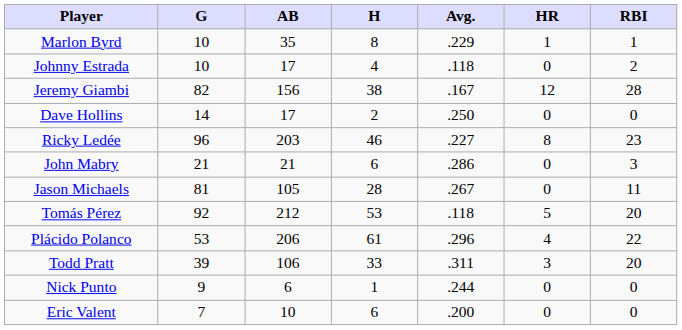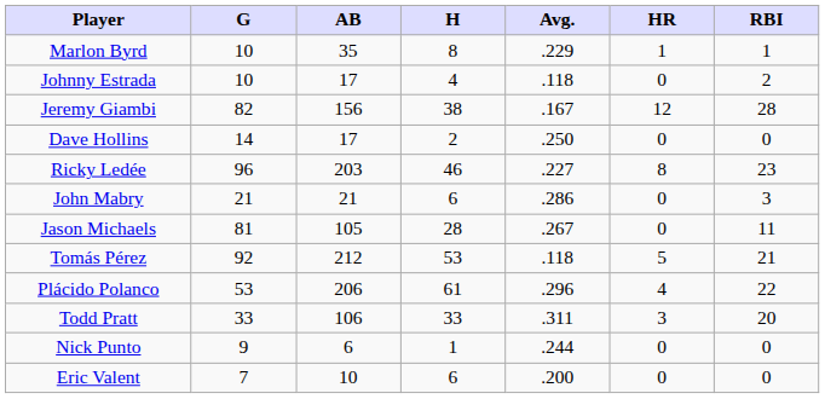 <table class="wikitable sortable">
 <tr>
 <th style="background:#ddf; width:16%;">Player</th>
 <th style="background:#ddf; width:9%;">G</th>
 <th style="background:#ddf; width:9%;">AB</th>
 <th style="background:#ddf; width:9%;">H</th>
 <th style="background:#ddf; width:9%;">Avg.</th>
 <th style="background:#ddf; width:9%;">HR</th>
 <th style="background:#ddf; width:9%;">RBI</th>
 </tr>
 <tr style="text-align:center;">
 <td><a href='#'>Marlon Byrd</a></td>
 <td>10</td>
 <td>35</td>
 <td>8</td>
 <td>.229</td>
 <td>1</td>
 <td>1</td>
 </tr>
 <tr style="text-align:center;">
 <td><a href='#'>Johnny Estrada</a></td>
 <td>10</td>
 <td>17</td>
 <td>4</td>
 <td>.118</td>
 <td>0</td>
 <td>2</td>
 </tr>
 <tr style="text-align:center;">
 <td><a href='#'>Jeremy Giambi</a></td>
 <td>82</td>
 <td>156</td>
 <td>38</td>
 <td>.167</td>
 <td>12</td>
 <td>28</td>
 </tr>
 <tr style="text-align:center;">
 <td><a href='#'>Dave Hollins</a></td>
 <td>14</td>
 <td>17</td>
 <td>2</td>
 <td>.250</td>
 <td>0</td>
 <td>0</td>
 </tr>
 <tr style="text-align:center;">
 <td><a href='#'>Ricky Ledée</a></td>
 <td>96</td>
 <td>203</td>
 <td>46</td>
 <td>.227</td>
 <td>8</td>
 <td>23</td>
 </tr>
 <tr style="text-align:center;">
 <td><a href='#'>John Mabry</a></td>
 <td>21</td>
 <td>21</td>
 <td>6</td>
 <td>.286</td>
 <td>0</td>
 <td>3</td>
 </tr>
 <tr style="text-align:center;">
 <td><a href='#'>Jason Michaels</a></td>
 <td>81</td>
 <td>105</td>
 <td>28</td>
 <td>.267</td>
 <td>0</td>
 <td>11</td>
 </tr>
 <tr style="text-align:center;">
 <td><a href='#'>Tomás Pérez</a></td>
 <td>92</td>
 <td>212</td>
 <td>53</td>
 <td>.118</td>
 <td>5</td>
-<td>20</td>
+<td>21</td>
 </tr>
 <tr style="text-align:center;">
 <td><a href='#'>Plácido Polanco</a></td>
 <td>53</td>
 <td>206</td>
 <td>61</td>
 <td>.296</td>
 <td>4</td>
 <td>22</td>
 </tr>
 <tr style="text-align:center;">
 <td><a href='#'>Todd Pratt</a></td>
-<td>39</td>
+<td>33</td>
 <td>106</td>
 <td>33</td>
 <td>.311</td>
 <td>3</td>
 <td>20</td>
 </tr>
 <tr style="text-align:center;">
 <td><a href='#'>Nick Punto</a></td>
 <td>9</td>
 <td>6</td>
 <td>1</td>
 <td>.244</td>
 <td>0</td>
 <td>0</td>
 </tr>
 <tr style="text-align:center;">
 <td><a href='#'>Eric Valent</a></td>
 <td>7</td>
 <td>10</td>
 <td>6</td>
 <td>.200</td>
 <td>0</td>
 <td>0</td>
 </tr>
 </table>
